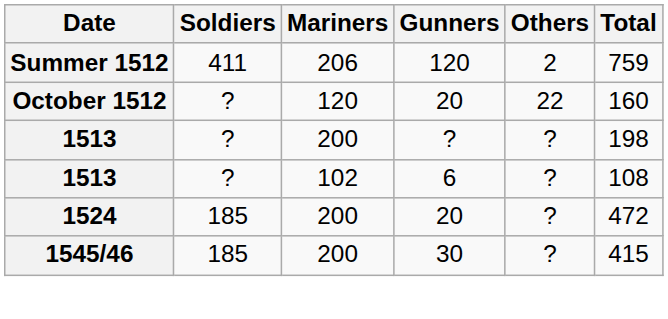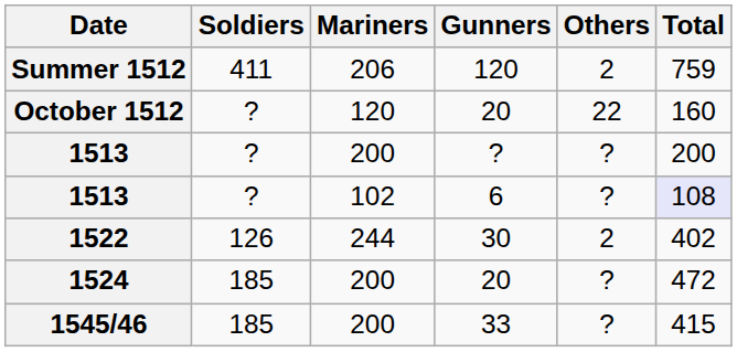 <table class="wikitable" style="text-align:center;">
 <tr>
 <th>Date</th>
 <th>Soldiers</th>
 <th>Mariners</th>
 <th>Gunners</th>
 <th>Others</th>
 <th>Total</th>
 </tr>
 <tr>
 <th>Summer 1512</th>
 <td>411</td>
 <td>206</td>
 <td>120</td>
 <td>2</td>
 <td>759</td>
 </tr>
 <tr>
 <th>October 1512</th>
 <td>?</td>
 <td>120</td>
 <td>20</td>
 <td>22</td>
 <td>160</td>
 </tr>
 <tr>
 <th>1513</th>
 <td>?</td>
 <td>200</td>
 <td>?</td>
 <td>?</td>
-<td>198</td>
+<td>200</td>
 </tr>
 <tr>
 <th>1513</th>
 <td>?</td>
 <td>102</td>
 <td>6</td>
 <td>?</td>
-<td>108</td>
+<td style="background: lavender;">108</td>
+</tr>
+<tr>
+<th>1522</th>
+<td>126</td>
+<td>244</td>
+<td>30</td>
+<td>2</td>
+<td>402</td>
 </tr>
 <tr>
 <th>1524</th>
 <td>185</td>
 <td>200</td>
 <td>20</td>
 <td>?</td>
 <td>472</td>
 </tr>
 <tr>
 <th>1545/46</th>
 <td>185</td>
 <td>200</td>
-<td>30</td>
+<td>33</td>
 <td>?</td>
 <td>415</td>
 </tr>
 </table>
